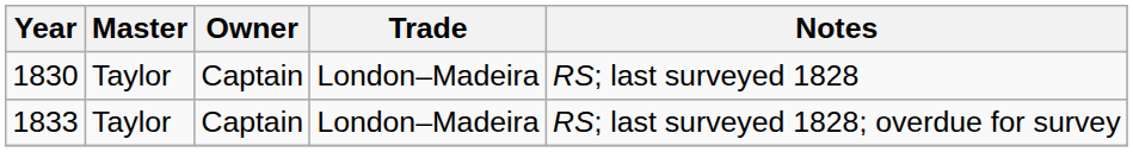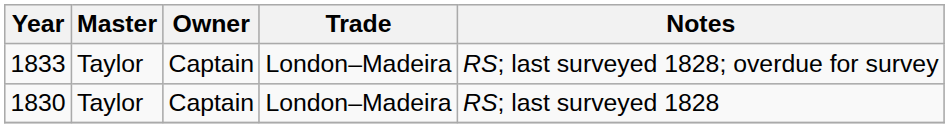 <table class="sortable wikitable">
 <tr>
 <th>Year</th>
 <th>Master</th>
 <th>Owner</th>
 <th>Trade</th>
 <th>Notes</th>
 </tr>
 <tr>
+<td>1833</td>
+<td>Taylor</td>
+<td>Captain</td>
+<td>London–Madeira</td>
+<td><em>RS</em>; last surveyed 1828; overdue for survey</td>
+</tr>
+<tr>
 <td>1830</td>
 <td>Taylor</td>
 <td>Captain</td>
 <td>London–Madeira</td>
 <td><em>RS</em>; last surveyed 1828</td>
 </tr>
 <tr>
-<td>1833</td>
-<td>Taylor</td>
-<td>Captain</td>
-<td>London–Madeira</td>
-<td><em>RS</em>; last surveyed 1828; overdue for survey</td>
-</tr>
-<tr>
 </tr>
 </table>
